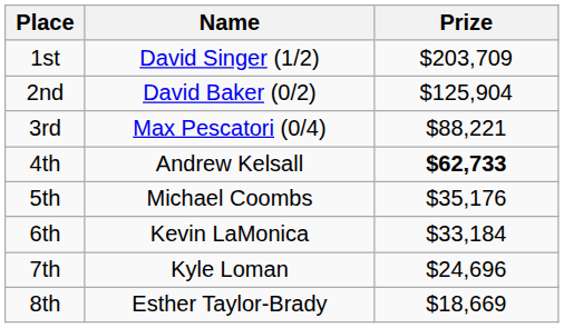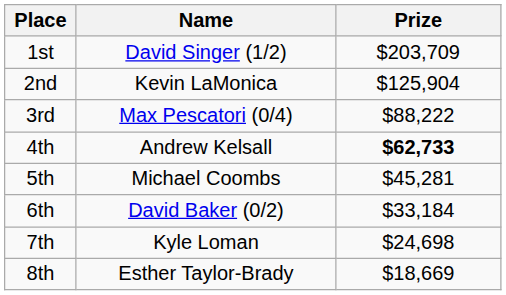 <table class="wikitable">
 <tr>
 <th width="50">Place</th>
 <th width="200">Name</th>
 <th width="125">Prize</th>
 </tr>
 <tr>
 <td align = "center">1st</td>
 <td align = "center"><a href='#'>David Singer</a> (1/2)</td>
 <td align = "center">$203,709</td>
 </tr>
 <tr>
 <td align = "center">2nd</td>
-<td align = "center"><a href='#'>David Baker</a> (0/2)</td>
+<td align = "center">Kevin LaMonica</td>
 <td align = "center">$125,904</td>
 </tr>
 <tr>
 <td align = "center">3rd</td>
 <td align = "center"><a href='#'>Max Pescatori</a> (0/4)</td>
-<td align = "center">$88,221</td>
+<td align = "center">$88,222</td>
 </tr>
 <tr>
 <td align = "center">4th</td>
 <td align = "center">Andrew Kelsall</td>
 <td align = "center"><strong>$62,733</strong></td>
 </tr>
 <tr>
 <td align = "center">5th</td>
 <td align = "center">Michael Coombs</td>
-<td align = "center">$35,176</td>
+<td align = "center">$45,281</td>
 </tr>
 <tr>
 <td align = "center">6th</td>
-<td align = "center">Kevin LaMonica</td>
+<td align = "center"><a href='#'>David Baker</a> (0/2)</td>
 <td align = "center">$33,184</td>
 </tr>
 <tr>
 <td align = "center">7th</td>
 <td align = "center">Kyle Loman</td>
-<td align = "center">$24,696</td>
+<td align = "center">$24,698</td>
 </tr>
 <tr>
 <td align = "center">8th</td>
 <td align = "center">Esther Taylor-Brady</td>
 <td align = "center">$18,669</td>
 </tr>
 </table>
